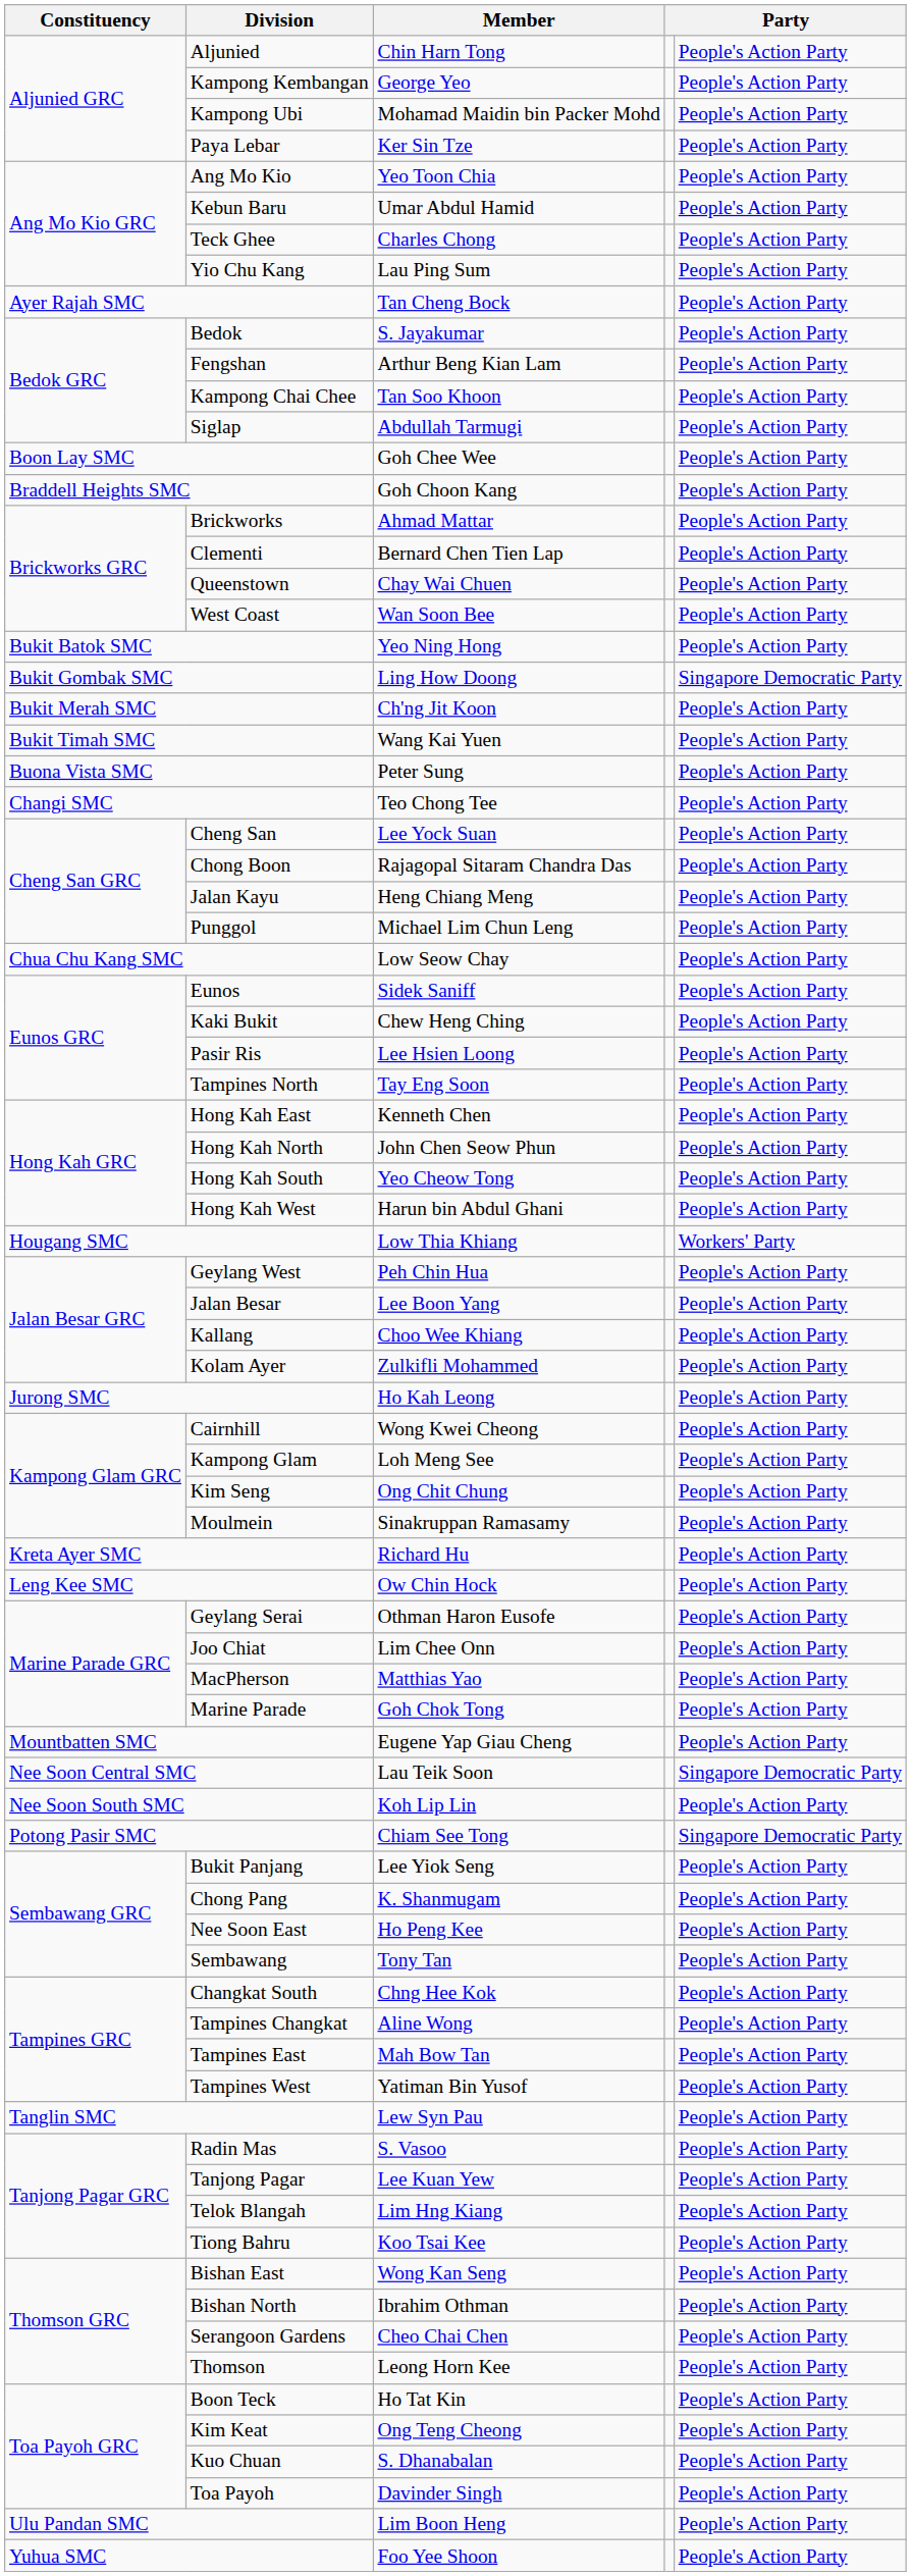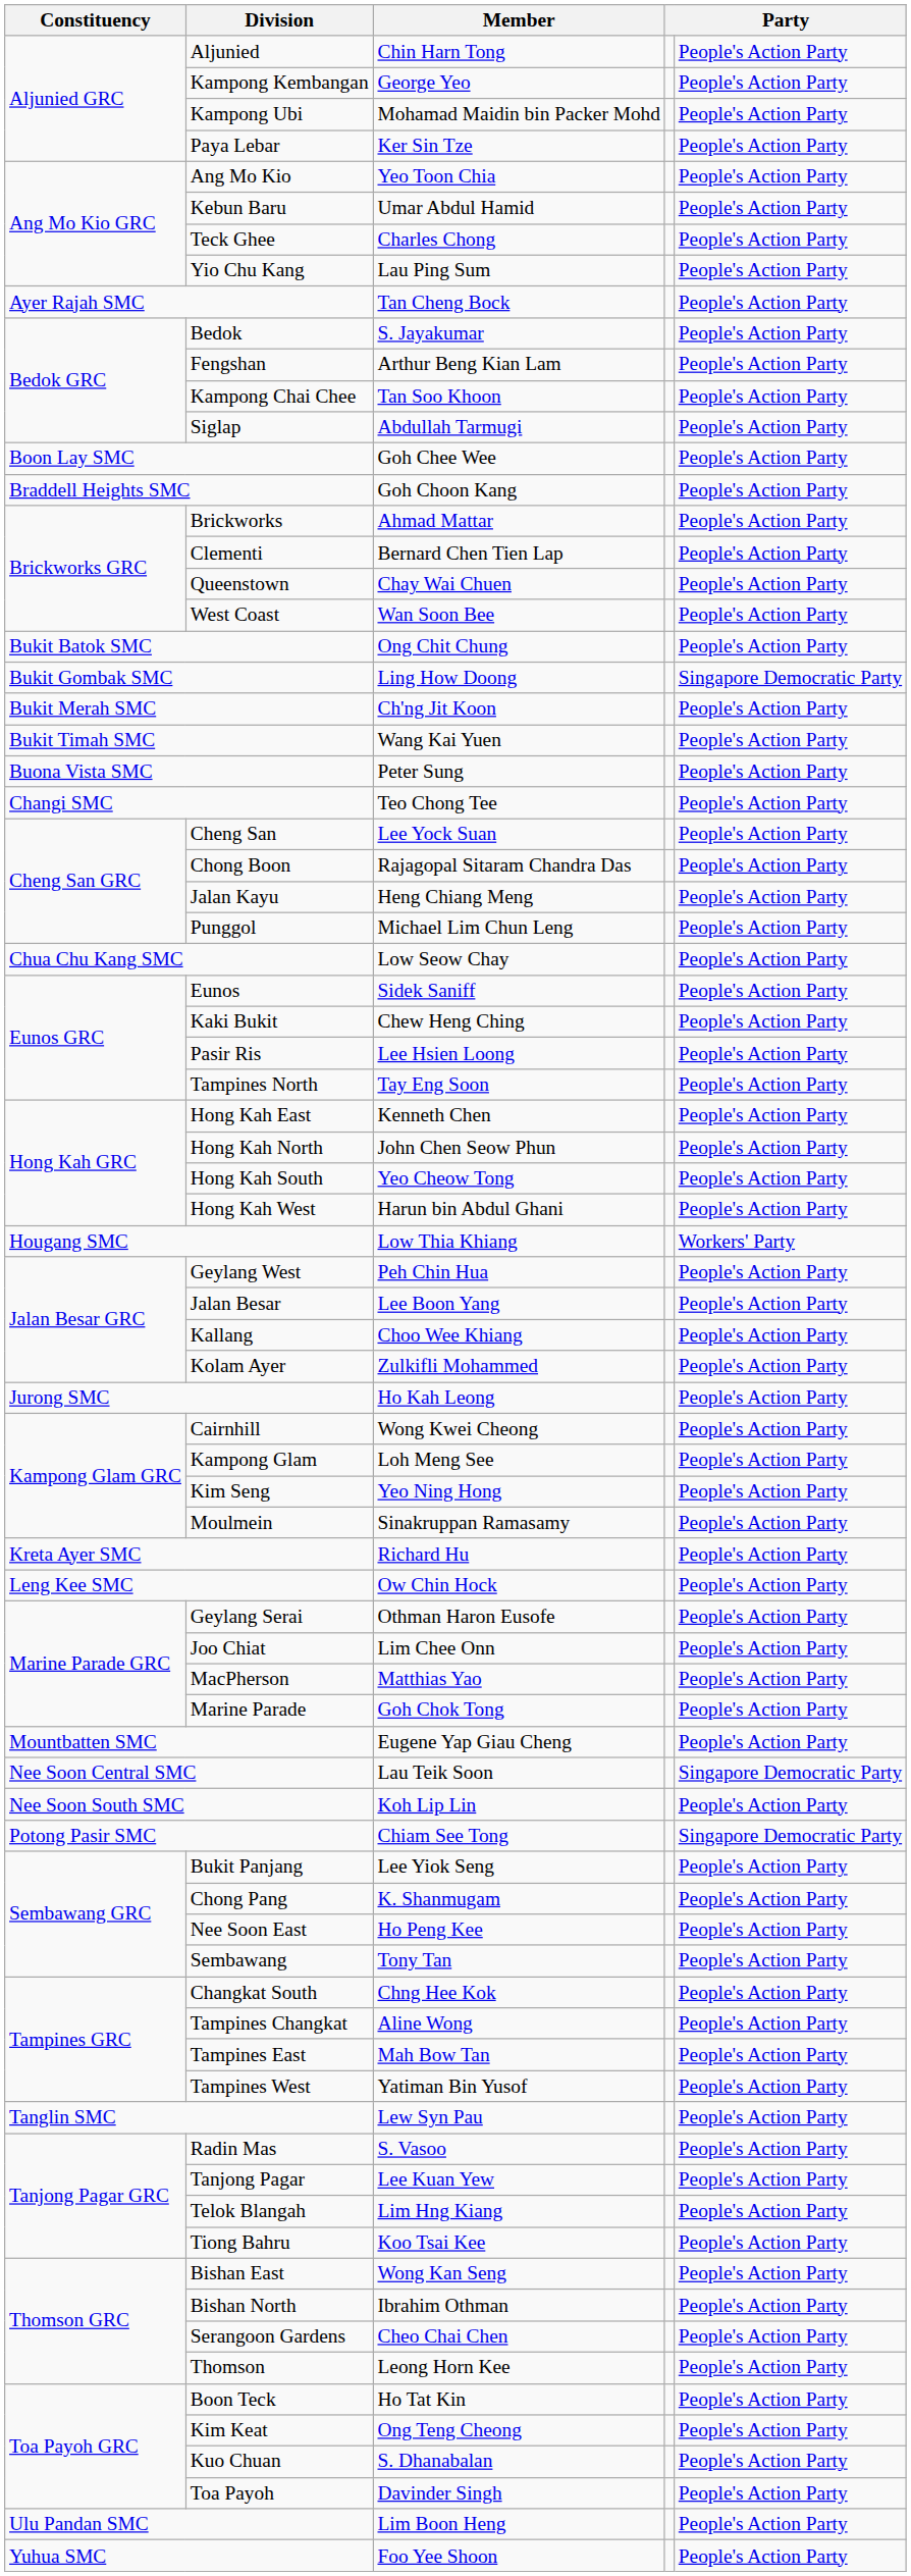 <table class="wikitable sortable">
 <tr>
 <th>Constituency</th>
 <th>Division</th>
 <th>Member</th>
 <th colspan="2">Party</th>
 </tr>
 <tr>
 <td rowspan="4"><a href='#'>Aljunied GRC</a></td>
 <td>Aljunied</td>
 <td><a href='#'>Chin Harn Tong</a></td>
 <td></td>
 <td><a href='#'>People's Action Party</a></td>
 </tr>
 <tr>
 <td>Kampong Kembangan</td>
 <td><a href='#'>George Yeo</a></td>
 <td></td>
 <td><a href='#'>People's Action Party</a></td>
 </tr>
 <tr>
 <td>Kampong Ubi</td>
 <td>Mohamad Maidin bin Packer Mohd</td>
 <td></td>
 <td><a href='#'>People's Action Party</a></td>
 </tr>
 <tr>
 <td>Paya Lebar</td>
 <td><a href='#'>Ker Sin Tze</a></td>
 <td></td>
 <td><a href='#'>People's Action Party</a></td>
 </tr>
 <tr>
 <td rowspan="4"><a href='#'>Ang Mo Kio GRC</a></td>
 <td>Ang Mo Kio</td>
 <td><a href='#'>Yeo Toon Chia</a></td>
 <td></td>
 <td><a href='#'>People's Action Party</a></td>
 </tr>
 <tr>
 <td>Kebun Baru</td>
 <td>Umar Abdul Hamid</td>
 <td></td>
 <td><a href='#'>People's Action Party</a></td>
 </tr>
 <tr>
 <td>Teck Ghee</td>
 <td><a href='#'>Charles Chong</a></td>
 <td></td>
 <td><a href='#'>People's Action Party</a></td>
 </tr>
 <tr>
 <td>Yio Chu Kang</td>
 <td>Lau Ping Sum</td>
 <td></td>
 <td><a href='#'>People's Action Party</a></td>
 </tr>
 <tr>
 <td colspan="2"><a href='#'>Ayer Rajah SMC</a></td>
 <td><a href='#'>Tan Cheng Bock</a></td>
 <td></td>
 <td><a href='#'>People's Action Party</a></td>
 </tr>
 <tr>
 <td rowspan="4"><a href='#'>Bedok GRC</a></td>
 <td>Bedok</td>
 <td><a href='#'>S. Jayakumar</a></td>
 <td></td>
 <td><a href='#'>People's Action Party</a></td>
 </tr>
 <tr>
 <td>Fengshan</td>
 <td>Arthur Beng Kian Lam</td>
 <td></td>
 <td><a href='#'>People's Action Party</a></td>
 </tr>
 <tr>
 <td>Kampong Chai Chee</td>
 <td><a href='#'>Tan Soo Khoon</a></td>
 <td></td>
 <td><a href='#'>People's Action Party</a></td>
 </tr>
 <tr>
 <td>Siglap</td>
 <td><a href='#'>Abdullah Tarmugi</a></td>
 <td></td>
 <td><a href='#'>People's Action Party</a></td>
 </tr>
 <tr>
 <td colspan="2"><a href='#'>Boon Lay SMC</a></td>
 <td>Goh Chee Wee</td>
 <td></td>
 <td><a href='#'>People's Action Party</a></td>
 </tr>
 <tr>
 <td colspan="2"><a href='#'>Braddell Heights SMC</a></td>
 <td>Goh Choon Kang</td>
 <td></td>
 <td><a href='#'>People's Action Party</a></td>
 </tr>
 <tr>
 <td rowspan="4"><a href='#'>Brickworks GRC</a></td>
 <td>Brickworks</td>
 <td><a href='#'>Ahmad Mattar</a></td>
 <td></td>
 <td><a href='#'>People's Action Party</a></td>
 </tr>
 <tr>
 <td>Clementi</td>
 <td>Bernard Chen Tien Lap</td>
 <td></td>
 <td><a href='#'>People's Action Party</a></td>
 </tr>
 <tr>
 <td>Queenstown</td>
 <td><a href='#'>Chay Wai Chuen</a></td>
 <td></td>
 <td><a href='#'>People's Action Party</a></td>
 </tr>
 <tr>
 <td>West Coast</td>
 <td><a href='#'>Wan Soon Bee</a></td>
 <td></td>
 <td><a href='#'>People's Action Party</a></td>
 </tr>
 <tr>
 <td colspan="2"><a href='#'>Bukit Batok SMC</a></td>
-<td><a href='#'>Yeo Ning Hong</a></td>
+<td><a href='#'>Ong Chit Chung</a></td>
 <td></td>
 <td><a href='#'>People's Action Party</a></td>
 </tr>
 <tr>
 <td colspan="2"><a href='#'>Bukit Gombak SMC</a></td>
 <td><a href='#'>Ling How Doong</a></td>
 <td></td>
 <td><a href='#'>Singapore Democratic Party</a></td>
 </tr>
 <tr>
 <td colspan="2"><a href='#'>Bukit Merah SMC</a></td>
 <td><a href='#'>Ch'ng Jit Koon</a></td>
 <td></td>
 <td><a href='#'>People's Action Party</a></td>
 </tr>
 <tr>
 <td colspan="2"><a href='#'>Bukit Timah SMC</a></td>
 <td>Wang Kai Yuen</td>
 <td></td>
 <td><a href='#'>People's Action Party</a></td>
 </tr>
 <tr>
 <td colspan="2"><a href='#'>Buona Vista SMC</a></td>
 <td>Peter Sung</td>
 <td></td>
 <td><a href='#'>People's Action Party</a></td>
 </tr>
 <tr>
 <td colspan="2"><a href='#'>Changi SMC</a></td>
 <td>Teo Chong Tee</td>
 <td></td>
 <td><a href='#'>People's Action Party</a></td>
 </tr>
 <tr>
 <td rowspan="4"><a href='#'>Cheng San GRC</a></td>
 <td>Cheng San</td>
 <td><a href='#'>Lee Yock Suan</a></td>
 <td></td>
 <td><a href='#'>People's Action Party</a></td>
 </tr>
 <tr>
 <td>Chong Boon</td>
 <td>Rajagopal Sitaram Chandra Das</td>
 <td></td>
 <td><a href='#'>People's Action Party</a></td>
 </tr>
 <tr>
 <td>Jalan Kayu</td>
 <td>Heng Chiang Meng</td>
 <td></td>
 <td><a href='#'>People's Action Party</a></td>
 </tr>
 <tr>
 <td>Punggol</td>
 <td>Michael Lim Chun Leng</td>
 <td></td>
 <td><a href='#'>People's Action Party</a></td>
 </tr>
 <tr>
 <td colspan="2"><a href='#'>Chua Chu Kang SMC</a></td>
 <td>Low Seow Chay</td>
 <td></td>
 <td><a href='#'>People's Action Party</a></td>
 </tr>
 <tr>
 <td rowspan="4"><a href='#'>Eunos GRC</a></td>
 <td>Eunos</td>
 <td><a href='#'>Sidek Saniff</a></td>
 <td></td>
 <td><a href='#'>People's Action Party</a></td>
 </tr>
 <tr>
 <td>Kaki Bukit</td>
 <td>Chew Heng Ching</td>
 <td></td>
 <td><a href='#'>People's Action Party</a></td>
 </tr>
 <tr>
 <td>Pasir Ris</td>
 <td><a href='#'>Lee Hsien Loong</a></td>
 <td></td>
 <td><a href='#'>People's Action Party</a></td>
 </tr>
 <tr>
 <td>Tampines North</td>
 <td><a href='#'>Tay Eng Soon</a></td>
 <td></td>
 <td><a href='#'>People's Action Party</a></td>
 </tr>
 <tr>
 <td rowspan="4"><a href='#'>Hong Kah GRC</a></td>
 <td>Hong Kah East</td>
 <td>Kenneth Chen</td>
 <td></td>
 <td><a href='#'>People's Action Party</a></td>
 </tr>
 <tr>
 <td>Hong Kah North</td>
 <td>John Chen Seow Phun</td>
 <td></td>
 <td><a href='#'>People's Action Party</a></td>
 </tr>
 <tr>
 <td>Hong Kah South</td>
 <td><a href='#'>Yeo Cheow Tong</a></td>
 <td></td>
 <td><a href='#'>People's Action Party</a></td>
 </tr>
 <tr>
 <td>Hong Kah West</td>
 <td>Harun bin Abdul Ghani</td>
 <td></td>
 <td><a href='#'>People's Action Party</a></td>
 </tr>
 <tr>
 <td colspan="2"><a href='#'>Hougang SMC</a></td>
 <td><a href='#'>Low Thia Khiang</a></td>
 <td></td>
 <td><a href='#'>Workers' Party</a></td>
 </tr>
 <tr>
 <td rowspan="4"><a href='#'>Jalan Besar GRC</a></td>
 <td>Geylang West</td>
 <td><a href='#'>Peh Chin Hua</a></td>
 <td></td>
 <td><a href='#'>People's Action Party</a></td>
 </tr>
 <tr>
 <td>Jalan Besar</td>
 <td><a href='#'>Lee Boon Yang</a></td>
 <td></td>
 <td><a href='#'>People's Action Party</a></td>
 </tr>
 <tr>
 <td>Kallang</td>
 <td><a href='#'>Choo Wee Khiang</a></td>
 <td></td>
 <td><a href='#'>People's Action Party</a></td>
 </tr>
 <tr>
 <td>Kolam Ayer</td>
 <td><a href='#'>Zulkifli Mohammed</a></td>
 <td></td>
 <td><a href='#'>People's Action Party</a></td>
 </tr>
 <tr>
 <td colspan="2"><a href='#'>Jurong SMC</a></td>
 <td><a href='#'>Ho Kah Leong</a></td>
 <td></td>
 <td><a href='#'>People's Action Party</a></td>
 </tr>
 <tr>
 <td rowspan="4"><a href='#'>Kampong Glam GRC</a></td>
 <td>Cairnhill</td>
 <td>Wong Kwei Cheong</td>
 <td></td>
 <td><a href='#'>People's Action Party</a></td>
 </tr>
 <tr>
 <td>Kampong Glam</td>
 <td>Loh Meng See</td>
 <td></td>
 <td><a href='#'>People's Action Party</a></td>
 </tr>
 <tr>
 <td>Kim Seng</td>
-<td><a href='#'>Ong Chit Chung</a></td>
+<td><a href='#'>Yeo Ning Hong</a></td>
 <td></td>
 <td><a href='#'>People's Action Party</a></td>
 </tr>
 <tr>
 <td>Moulmein</td>
 <td>Sinakruppan Ramasamy</td>
 <td></td>
 <td><a href='#'>People's Action Party</a></td>
 </tr>
 <tr>
 <td colspan="2"><a href='#'>Kreta Ayer SMC</a></td>
 <td><a href='#'>Richard Hu</a></td>
 <td></td>
 <td><a href='#'>People's Action Party</a></td>
 </tr>
 <tr>
 <td colspan="2"><a href='#'>Leng Kee SMC</a></td>
 <td><a href='#'>Ow Chin Hock</a></td>
 <td></td>
 <td><a href='#'>People's Action Party</a></td>
 </tr>
 <tr>
 <td rowspan="4"><a href='#'>Marine Parade GRC</a></td>
 <td>Geylang Serai</td>
 <td>Othman Haron Eusofe</td>
 <td></td>
 <td><a href='#'>People's Action Party</a></td>
 </tr>
 <tr>
 <td>Joo Chiat</td>
 <td>Lim Chee Onn</td>
 <td></td>
 <td><a href='#'>People's Action Party</a></td>
 </tr>
 <tr>
 <td>MacPherson</td>
 <td><a href='#'>Matthias Yao</a></td>
 <td></td>
 <td><a href='#'>People's Action Party</a></td>
 </tr>
 <tr>
 <td>Marine Parade</td>
 <td><a href='#'>Goh Chok Tong</a></td>
 <td></td>
 <td><a href='#'>People's Action Party</a></td>
 </tr>
 <tr>
 <td colspan="2"><a href='#'>Mountbatten SMC</a></td>
 <td>Eugene Yap Giau Cheng</td>
 <td></td>
 <td><a href='#'>People's Action Party</a></td>
 </tr>
 <tr>
 <td colspan="2"><a href='#'>Nee Soon Central SMC</a></td>
 <td>Lau Teik Soon</td>
 <td></td>
 <td><a href='#'>Singapore Democratic Party</a></td>
 </tr>
 <tr>
 <td colspan="2"><a href='#'>Nee Soon South SMC</a></td>
 <td><a href='#'>Koh Lip Lin</a></td>
 <td></td>
 <td><a href='#'>People's Action Party</a></td>
 </tr>
 <tr>
 <td colspan="2"><a href='#'>Potong Pasir SMC</a></td>
 <td><a href='#'>Chiam See Tong</a></td>
 <td></td>
 <td><a href='#'>Singapore Democratic Party</a></td>
 </tr>
 <tr>
 <td rowspan="4"><a href='#'>Sembawang GRC</a></td>
 <td>Bukit Panjang</td>
 <td>Lee Yiok Seng</td>
 <td></td>
 <td><a href='#'>People's Action Party</a></td>
 </tr>
 <tr>
 <td>Chong Pang</td>
 <td><a href='#'>K. Shanmugam</a></td>
 <td></td>
 <td><a href='#'>People's Action Party</a></td>
 </tr>
 <tr>
 <td>Nee Soon East</td>
 <td><a href='#'>Ho Peng Kee</a></td>
 <td></td>
 <td><a href='#'>People's Action Party</a></td>
 </tr>
 <tr>
 <td>Sembawang</td>
 <td><a href='#'>Tony Tan</a></td>
 <td></td>
 <td><a href='#'>People's Action Party</a></td>
 </tr>
 <tr>
 <td rowspan="4"><a href='#'>Tampines GRC</a></td>
 <td>Changkat South</td>
 <td><a href='#'>Chng Hee Kok</a></td>
 <td></td>
 <td><a href='#'>People's Action Party</a></td>
 </tr>
 <tr>
 <td>Tampines Changkat</td>
 <td><a href='#'>Aline Wong</a></td>
 <td></td>
 <td><a href='#'>People's Action Party</a></td>
 </tr>
 <tr>
 <td>Tampines East</td>
 <td><a href='#'>Mah Bow Tan</a></td>
 <td></td>
 <td><a href='#'>People's Action Party</a></td>
 </tr>
 <tr>
 <td>Tampines West</td>
 <td>Yatiman Bin Yusof</td>
 <td></td>
 <td><a href='#'>People's Action Party</a></td>
 </tr>
 <tr>
 <td colspan="2"><a href='#'>Tanglin SMC</a></td>
 <td><a href='#'>Lew Syn Pau</a></td>
 <td></td>
 <td><a href='#'>People's Action Party</a></td>
 </tr>
 <tr>
 <td rowspan="4"><a href='#'>Tanjong Pagar GRC</a></td>
 <td>Radin Mas</td>
 <td><a href='#'>S. Vasoo</a></td>
 <td></td>
 <td><a href='#'>People's Action Party</a></td>
 </tr>
 <tr>
 <td>Tanjong Pagar</td>
 <td><a href='#'>Lee Kuan Yew</a></td>
 <td></td>
 <td><a href='#'>People's Action Party</a></td>
 </tr>
 <tr>
 <td>Telok Blangah</td>
 <td><a href='#'>Lim Hng Kiang</a></td>
 <td></td>
 <td><a href='#'>People's Action Party</a></td>
 </tr>
 <tr>
 <td>Tiong Bahru</td>
 <td><a href='#'>Koo Tsai Kee</a></td>
 <td></td>
 <td><a href='#'>People's Action Party</a></td>
 </tr>
 <tr>
 <td rowspan="4"><a href='#'>Thomson GRC</a></td>
 <td>Bishan East</td>
 <td><a href='#'>Wong Kan Seng</a></td>
 <td></td>
 <td><a href='#'>People's Action Party</a></td>
 </tr>
 <tr>
 <td>Bishan North</td>
 <td>Ibrahim Othman</td>
 <td></td>
 <td><a href='#'>People's Action Party</a></td>
 </tr>
 <tr>
 <td>Serangoon Gardens</td>
 <td><a href='#'>Cheo Chai Chen</a></td>
 <td></td>
 <td><a href='#'>People's Action Party</a></td>
 </tr>
 <tr>
 <td>Thomson</td>
 <td>Leong Horn Kee</td>
 <td></td>
 <td><a href='#'>People's Action Party</a></td>
 </tr>
 <tr>
 <td rowspan="4"><a href='#'>Toa Payoh GRC</a></td>
 <td>Boon Teck</td>
 <td>Ho Tat Kin</td>
 <td></td>
 <td><a href='#'>People's Action Party</a></td>
 </tr>
 <tr>
 <td>Kim Keat</td>
 <td><a href='#'>Ong Teng Cheong</a></td>
 <td></td>
 <td><a href='#'>People's Action Party</a></td>
 </tr>
 <tr>
 <td>Kuo Chuan</td>
 <td><a href='#'>S. Dhanabalan</a></td>
 <td></td>
 <td><a href='#'>People's Action Party</a></td>
 </tr>
 <tr>
 <td>Toa Payoh</td>
 <td><a href='#'>Davinder Singh</a></td>
 <td></td>
 <td><a href='#'>People's Action Party</a></td>
 </tr>
 <tr>
 <td colspan="2"><a href='#'>Ulu Pandan SMC</a></td>
 <td><a href='#'>Lim Boon Heng</a></td>
 <td></td>
 <td><a href='#'>People's Action Party</a></td>
 </tr>
 <tr>
 <td colspan="2"><a href='#'>Yuhua SMC</a></td>
 <td><a href='#'>Foo Yee Shoon</a></td>
 <td></td>
 <td><a href='#'>People's Action Party</a></td>
 </tr>
 </table>
